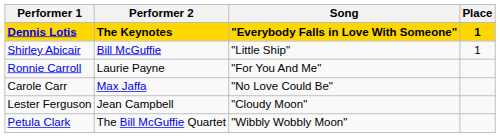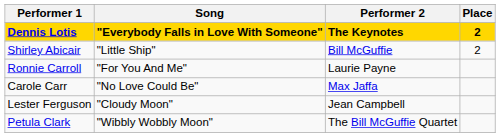 <table class="sortable wikitable" style="margin: 1em auto 1em auto">
 <tr>
 <th>Performer 1</th>
+<th>Song</th>
 <th>Performer 2</th>
-<th>Song</th>
 <th>Place</th>
 </tr>
 <tr style="font-weight:bold; background:gold;">
 <td><a href='#'>Dennis Lotis</a></td>
+<td>"Everybody Falls in Love With Someone"</td>
 <td>The Keynotes</td>
-<td>"Everybody Falls in Love With Someone"</td>
-<td style="text-align:center;">1</td>
+<td style="text-align:center;">2</td>
 </tr>
 <tr>
 <td><a href='#'>Shirley Abicair</a></td>
+<td>"Little Ship"</td>
 <td><a href='#'>Bill McGuffie</a></td>
-<td>"Little Ship"</td>
-<td style="text-align:center;">1</td>
+<td style="text-align:center;">2</td>
 </tr>
 <tr>
 <td><a href='#'>Ronnie Carroll</a></td>
+<td>"For You And Me"</td>
 <td>Laurie Payne</td>
-<td>"For You And Me"</td>
 <td></td>
 </tr>
 <tr>
 <td>Carole Carr</td>
+<td>"No Love Could Be"</td>
 <td><a href='#'>Max Jaffa</a></td>
-<td>"No Love Could Be"</td>
 <td></td>
 </tr>
 <tr>
 <td>Lester Ferguson</td>
+<td>"Cloudy Moon"</td>
 <td>Jean Campbell</td>
-<td>"Cloudy Moon"</td>
 <td></td>
 </tr>
 <tr>
 <td><a href='#'>Petula Clark</a></td>
+<td>"Wibbly Wobbly Moon"</td>
 <td>The <a href='#'>Bill McGuffie</a> Quartet</td>
-<td>"Wibbly Wobbly Moon"</td>
 <td></td>
 </tr>
 </table>
